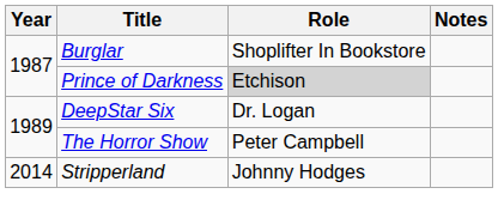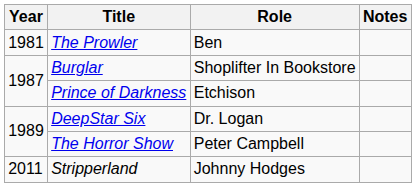 <table class="wikitable sortable">
 <tr>
 <th>Year</th>
 <th>Title</th>
 <th>Role</th>
 <th class="unsortable">Notes</th>
+</tr>
+<tr>
+<td>1981</td>
+<td><em><a href='#'>The Prowler</a></em></td>
+<td>Ben</td>
+<td></td>
 </tr>
 <tr>
 <td rowspan=2>1987</td>
 <td><em><a href='#'>Burglar</a></em></td>
 <td>Shoplifter In Bookstore</td>
 <td></td>
 </tr>
 <tr>
 <td><em><a href='#'>Prince of Darkness</a></em></td>
-<td style="background: lightgrey;">Etchison</td>
+<td>Etchison</td>
 <td></td>
 </tr>
 <tr>
 <td rowspan=2>1989</td>
 <td><em><a href='#'>DeepStar Six</a></em></td>
 <td>Dr. Logan</td>
 <td></td>
 </tr>
 <tr>
 <td><em><a href='#'>The Horror Show</a></em></td>
 <td>Peter Campbell</td>
 <td></td>
 </tr>
 <tr>
-<td>2014</td>
+<td>2011</td>
 <td><em>Stripperland</em></td>
 <td>Johnny Hodges</td>
 <td></td>
 </tr>
 <tr>
 </tr>
 </table>
